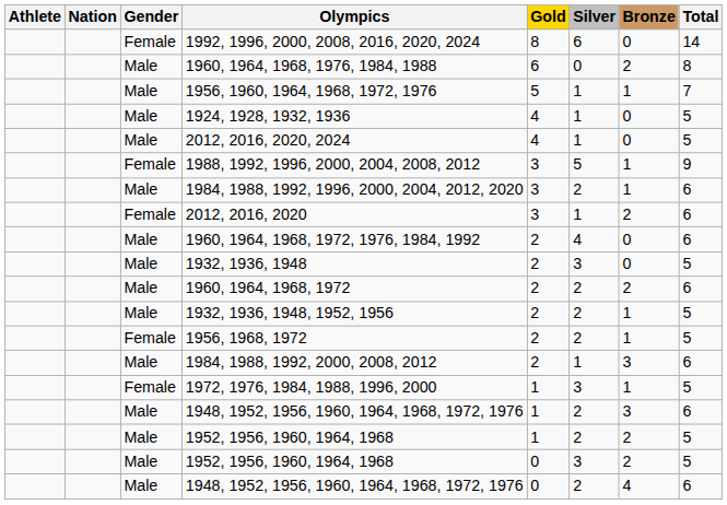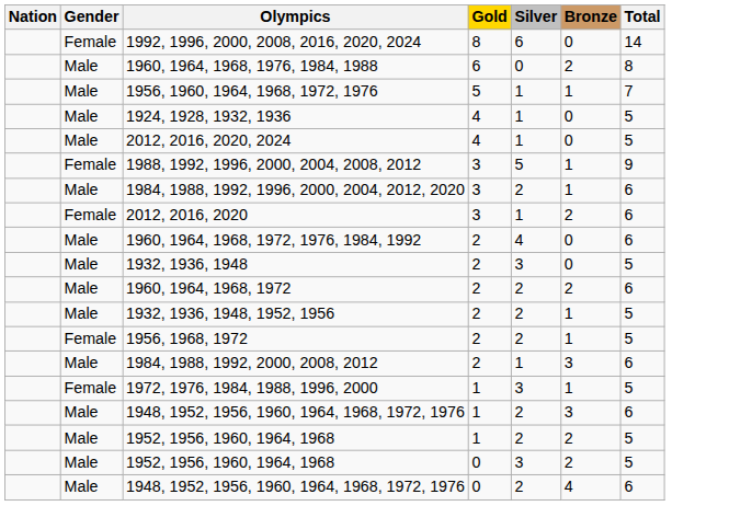 <table class="wikitable sortable">
 <tr>
-<th>Athlete</th>
 <th>Nation</th>
 <th>Gender</th>
 <th>Olympics</th>
 <th style="background:gold;">Gold</th>
 <th style="background:silver;">Silver</th>
 <th style="background:#c96;">Bronze</th>
 <th>Total</th>
 </tr>
 <tr>
 <td></td>
-<td></td>
 <td>Female</td>
 <td>1992, 1996, 2000, 2008, 2016, 2020, 2024</td>
 <td>8</td>
 <td>6</td>
 <td>0</td>
 <td>14</td>
 </tr>
 <tr>
-<td></td>
 <td></td>
 <td>Male</td>
 <td>1960, 1964, 1968, 1976, 1984, 1988</td>
 <td>6</td>
 <td>0</td>
 <td>2</td>
 <td>8</td>
 </tr>
 <tr>
 <td></td>
-<td></td>
 <td>Male</td>
 <td>1956, 1960, 1964, 1968, 1972, 1976</td>
 <td>5</td>
 <td>1</td>
 <td>1</td>
 <td>7</td>
 </tr>
 <tr>
-<td></td>
 <td></td>
 <td>Male</td>
 <td>1924, 1928, 1932, 1936</td>
 <td>4</td>
 <td>1</td>
 <td>0</td>
 <td>5</td>
 </tr>
 <tr>
 <td></td>
-<td></td>
 <td>Male</td>
 <td>2012, 2016, 2020, 2024</td>
 <td>4</td>
 <td>1</td>
 <td>0</td>
 <td>5</td>
 </tr>
 <tr>
-<td></td>
 <td></td>
 <td>Female</td>
 <td>1988, 1992, 1996, 2000, 2004, 2008, 2012</td>
 <td>3</td>
 <td>5</td>
 <td>1</td>
 <td>9</td>
 </tr>
 <tr>
 <td></td>
-<td></td>
 <td>Male</td>
 <td>1984, 1988, 1992, 1996, 2000, 2004, 2012, 2020</td>
 <td>3</td>
 <td>2</td>
 <td>1</td>
 <td>6</td>
 </tr>
 <tr>
-<td></td>
 <td></td>
 <td>Female</td>
 <td>2012, 2016, 2020</td>
 <td>3</td>
 <td>1</td>
 <td>2</td>
 <td>6</td>
 </tr>
 <tr>
 <td></td>
-<td></td>
 <td>Male</td>
 <td>1960, 1964, 1968, 1972, 1976, 1984, 1992</td>
 <td>2</td>
 <td>4</td>
 <td>0</td>
 <td>6</td>
 </tr>
 <tr>
-<td></td>
 <td></td>
 <td>Male</td>
 <td>1932, 1936, 1948</td>
 <td>2</td>
 <td>3</td>
 <td>0</td>
 <td>5</td>
 </tr>
 <tr>
 <td></td>
-<td></td>
 <td>Male</td>
 <td>1960, 1964, 1968, 1972</td>
 <td>2</td>
 <td>2</td>
 <td>2</td>
 <td>6</td>
 </tr>
 <tr>
-<td></td>
 <td></td>
 <td>Male</td>
 <td>1932, 1936, 1948, 1952, 1956</td>
 <td>2</td>
 <td>2</td>
 <td>1</td>
 <td>5</td>
 </tr>
 <tr>
 <td></td>
-<td></td>
 <td>Female</td>
 <td>1956, 1968, 1972</td>
 <td>2</td>
 <td>2</td>
 <td>1</td>
 <td>5</td>
 </tr>
 <tr>
-<td></td>
 <td></td>
 <td>Male</td>
 <td>1984, 1988, 1992, 2000, 2008, 2012</td>
 <td>2</td>
 <td>1</td>
 <td>3</td>
 <td>6</td>
 </tr>
 <tr>
 <td></td>
-<td></td>
 <td>Female</td>
 <td>1972, 1976, 1984, 1988, 1996, 2000</td>
 <td>1</td>
 <td>3</td>
 <td>1</td>
 <td>5</td>
 </tr>
 <tr>
-<td></td>
 <td></td>
 <td>Male</td>
 <td>1948, 1952, 1956, 1960, 1964, 1968, 1972, 1976</td>
 <td>1</td>
 <td>2</td>
 <td>3</td>
 <td>6</td>
 </tr>
 <tr>
 <td></td>
-<td></td>
 <td>Male</td>
 <td>1952, 1956, 1960, 1964, 1968</td>
 <td>1</td>
 <td>2</td>
 <td>2</td>
 <td>5</td>
 </tr>
 <tr>
-<td></td>
 <td></td>
 <td>Male</td>
 <td>1952, 1956, 1960, 1964, 1968</td>
 <td>0</td>
 <td>3</td>
 <td>2</td>
 <td>5</td>
 </tr>
 <tr>
 <td></td>
-<td></td>
 <td>Male</td>
 <td>1948, 1952, 1956, 1960, 1964, 1968, 1972, 1976</td>
 <td>0</td>
 <td>2</td>
 <td>4</td>
 <td>6</td>
 </tr>
 </table>
